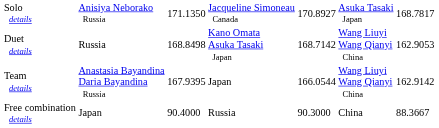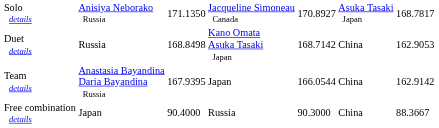 <table>
 <tr>
 <td>Solo<br>   <small><em><a href='#'>details</a></em></small></td>
 <td><a href='#'>Anisiya Neborako</a><small><br>   Russia </small></td>
 <td>171.1350</td>
 <td><a href='#'>Jacqueline Simoneau</a><small><br>   Canada </small></td>
 <td>170.8927</td>
 <td><a href='#'>Asuka Tasaki</a><small><br>   Japan </small></td>
 <td>168.7817</td>
 </tr>
 <tr>
 <td>Duet<br>   <small><em><a href='#'>details</a></em></small></td>
 <td> Russia</td>
 <td>168.8498</td>
 <td><a href='#'>Kano Omata</a> <br> <a href='#'>Asuka Tasaki</a> <small><br>   Japan </small></td>
 <td>168.7142</td>
-<td><a href='#'>Wang Liuyi</a> <br> <a href='#'>Wang Qianyi</a> <small><br>   China </small></td>
+<td> China</td>
 <td>162.9053</td>
 </tr>
 <tr>
 <td>Team<br>   <small><em><a href='#'>details</a></em></small></td>
 <td><a href='#'>Anastasia Bayandina</a> <br> <a href='#'>Daria Bayandina</a> <small><br>   Russia </small></td>
 <td>167.9395</td>
 <td> Japan</td>
 <td>166.0544</td>
-<td><a href='#'>Wang Liuyi</a> <br> <a href='#'>Wang Qianyi</a> <small><br>   China </small></td>
+<td> China</td>
 <td>162.9142</td>
 </tr>
 <tr>
 <td>Free combination<br>   <small><em><a href='#'>details</a></em></small></td>
 <td> Japan</td>
 <td>90.4000</td>
 <td> Russia</td>
 <td>90.3000</td>
 <td> China</td>
 <td>88.3667</td>
 </tr>
 <tr>
 </tr>
 </table>
